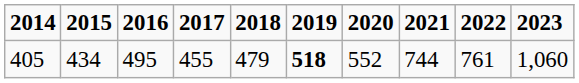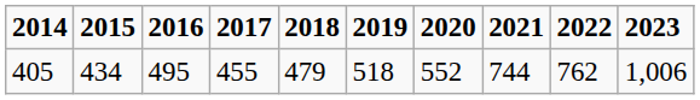 <table class="wikitable">
 <tr>
 <td><strong>2014</strong></td>
 <td><strong>2015</strong></td>
 <td><strong>2016</strong></td>
 <td><strong>2017</strong></td>
 <td><strong>2018</strong></td>
 <td><strong>2019</strong></td>
 <td><strong>2020</strong></td>
 <td><strong>2021</strong></td>
 <td><strong>2022</strong></td>
 <td><strong>2023</strong></td>
 </tr>
 <tr>
 <td>405</td>
 <td>434</td>
 <td>495</td>
 <td>455</td>
 <td>479</td>
-<td><strong>518</strong></td>
+<td>518</td>
 <td>552</td>
 <td>744</td>
-<td>761</td>
-<td>1,060</td>
+<td>762</td>
+<td>1,006</td>
 </tr>
 </table>
